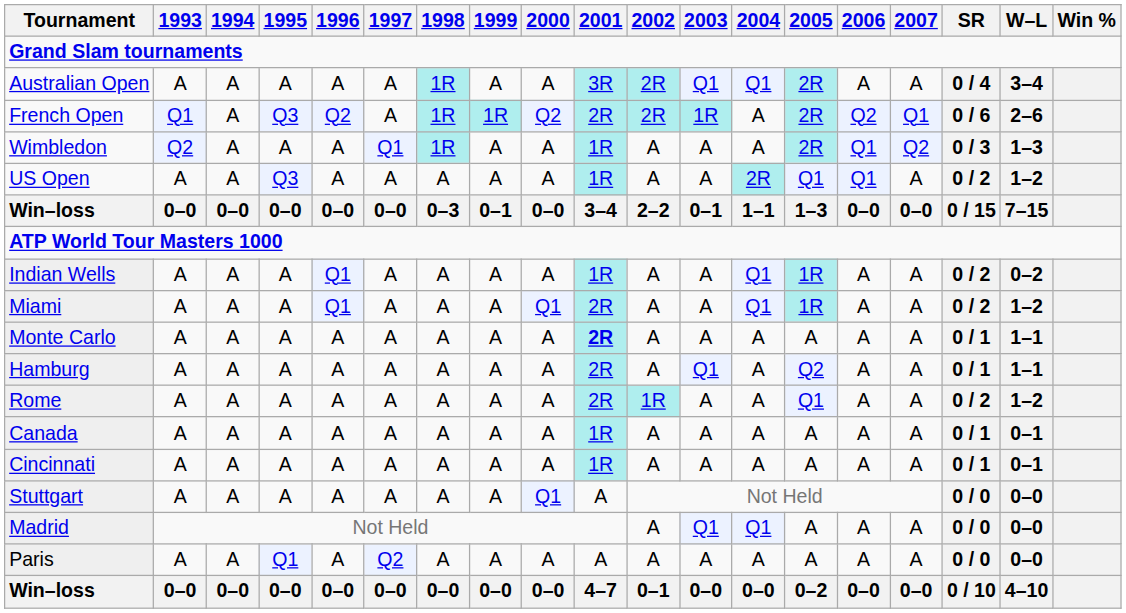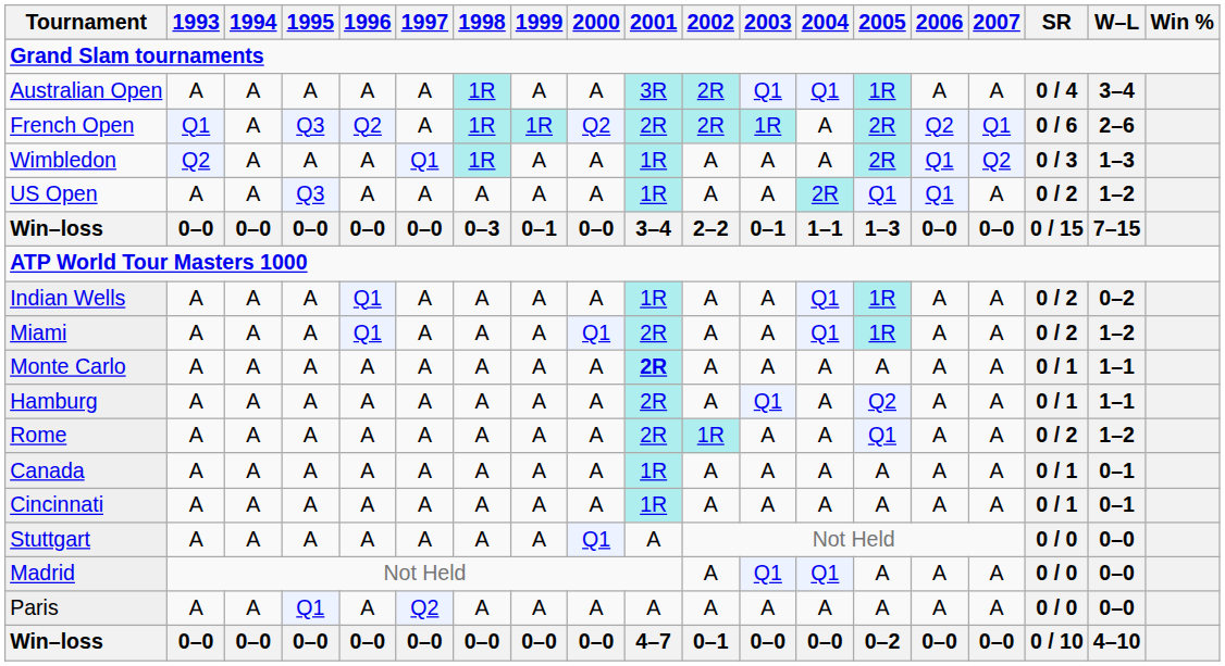 <table class=wikitable style=text-align:center;font-size:97%>
 <tr>
 <th>Tournament</th>
 <th><a href='#'>1993</a></th>
 <th><a href='#'>1994</a></th>
 <th><a href='#'>1995</a></th>
 <th><a href='#'>1996</a></th>
 <th><a href='#'>1997</a></th>
 <th><a href='#'>1998</a></th>
 <th><a href='#'>1999</a></th>
 <th><a href='#'>2000</a></th>
 <th><a href='#'>2001</a></th>
 <th><a href='#'>2002</a></th>
 <th><a href='#'>2003</a></th>
 <th><a href='#'>2004</a></th>
 <th><a href='#'>2005</a></th>
 <th><a href='#'>2006</a></th>
 <th><a href='#'>2007</a></th>
 <th>SR</th>
 <th>W–L</th>
 <th>Win %</th>
 </tr>
 <tr>
 <td colspan=20 align=left><a href='#'><strong>Grand Slam tournaments</strong></a></td>
 </tr>
 <tr>
 <td align=left><a href='#'>Australian Open</a></td>
 <td>A</td>
 <td>A</td>
 <td>A</td>
 <td>A</td>
 <td>A</td>
 <td style=background:#afeeee><a href='#'>1R</a></td>
 <td>A</td>
 <td>A</td>
 <td style=background:#afeeee><a href='#'>3R</a></td>
 <td style=background:#afeeee><a href='#'>2R</a></td>
 <td style=background:#ecf2ff><a href='#'>Q1</a></td>
 <td style=background:#ecf2ff><a href='#'>Q1</a></td>
-<td style=background:#afeeee><a href='#'>2R</a></td>
+<td style=background:#afeeee><a href='#'>1R</a></td>
 <td>A</td>
 <td>A</td>
 <th>0 / 4</th>
 <th>3–4</th>
 <th></th>
 </tr>
 <tr>
 <td align=left><a href='#'>French Open</a></td>
 <td style=background:#ecf2ff><a href='#'>Q1</a></td>
 <td>A</td>
 <td style=background:#ecf2ff><a href='#'>Q3</a></td>
 <td style=background:#ecf2ff><a href='#'>Q2</a></td>
 <td>A</td>
 <td style=background:#afeeee><a href='#'>1R</a></td>
 <td style=background:#afeeee><a href='#'>1R</a></td>
 <td style=background:#ecf2ff><a href='#'>Q2</a></td>
 <td style=background:#afeeee><a href='#'>2R</a></td>
 <td style=background:#afeeee><a href='#'>2R</a></td>
 <td style=background:#afeeee><a href='#'>1R</a></td>
 <td>A</td>
 <td style=background:#afeeee><a href='#'>2R</a></td>
 <td style=background:#ecf2ff><a href='#'>Q2</a></td>
 <td style=background:#ecf2ff><a href='#'>Q1</a></td>
 <th>0 / 6</th>
 <th>2–6</th>
 <th></th>
 </tr>
 <tr>
 <td align=left><a href='#'>Wimbledon</a></td>
 <td style=background:#ecf2ff><a href='#'>Q2</a></td>
 <td>A</td>
 <td>A</td>
 <td>A</td>
 <td style=background:#ecf2ff><a href='#'>Q1</a></td>
 <td style=background:#afeeee><a href='#'>1R</a></td>
 <td>A</td>
 <td>A</td>
 <td style=background:#afeeee><a href='#'>1R</a></td>
 <td>A</td>
 <td>A</td>
 <td>A</td>
 <td style=background:#afeeee><a href='#'>2R</a></td>
 <td style=background:#ecf2ff><a href='#'>Q1</a></td>
 <td style=background:#ecf2ff><a href='#'>Q2</a></td>
 <th>0 / 3</th>
 <th>1–3</th>
 <th></th>
 </tr>
 <tr>
 <td align=left><a href='#'>US Open</a></td>
 <td>A</td>
 <td>A</td>
 <td style=background:#ecf2ff><a href='#'>Q3</a></td>
 <td>A</td>
 <td>A</td>
 <td>A</td>
 <td>A</td>
 <td>A</td>
 <td style=background:#afeeee><a href='#'>1R</a></td>
 <td>A</td>
 <td>A</td>
 <td style=background:#afeeee><a href='#'>2R</a></td>
 <td style=background:#ecf2ff><a href='#'>Q1</a></td>
 <td style=background:#ecf2ff><a href='#'>Q1</a></td>
 <td>A</td>
 <th>0 / 2</th>
 <th>1–2</th>
 <th></th>
 </tr>
 <tr>
 <th style=text-align:left>Win–loss</th>
 <th>0–0</th>
 <th>0–0</th>
 <th>0–0</th>
 <th>0–0</th>
 <th>0–0</th>
 <th>0–3</th>
 <th>0–1</th>
 <th>0–0</th>
 <th>3–4</th>
 <th>2–2</th>
 <th>0–1</th>
 <th>1–1</th>
 <th>1–3</th>
 <th>0–0</th>
 <th>0–0</th>
 <th>0 / 15</th>
 <th>7–15</th>
 <th></th>
 </tr>
 <tr>
 <td colspan=20 align=left><strong><a href='#'>ATP World Tour Masters 1000</a></strong></td>
 </tr>
 <tr>
 <td bgcolor=efefef align=left><a href='#'>Indian Wells</a></td>
 <td>A</td>
 <td>A</td>
 <td>A</td>
 <td bgcolor=ecf2ff><a href='#'>Q1</a></td>
 <td>A</td>
 <td>A</td>
 <td>A</td>
 <td>A</td>
 <td bgcolor=afeeee><a href='#'>1R</a></td>
 <td>A</td>
 <td>A</td>
 <td bgcolor=ecf2ff><a href='#'>Q1</a></td>
 <td bgcolor=afeeee><a href='#'>1R</a></td>
 <td>A</td>
 <td>A</td>
 <th>0 / 2</th>
 <th>0–2</th>
 <th></th>
 </tr>
 <tr>
 <td bgcolor=efefef align=left><a href='#'>Miami</a></td>
 <td>A</td>
 <td>A</td>
 <td>A</td>
 <td bgcolor=ecf2ff><a href='#'>Q1</a></td>
 <td>A</td>
 <td>A</td>
 <td>A</td>
 <td bgcolor=ecf2ff><a href='#'>Q1</a></td>
 <td bgcolor=afeeee><a href='#'>2R</a></td>
 <td>A</td>
 <td>A</td>
 <td bgcolor=ecf2ff><a href='#'>Q1</a></td>
 <td bgcolor=afeeee><a href='#'>1R</a></td>
 <td>A</td>
 <td>A</td>
 <th>0 / 2</th>
 <th>1–2</th>
 <th></th>
 </tr>
 <tr>
 <td bgcolor=efefef align=left><a href='#'>Monte Carlo</a></td>
 <td>A</td>
 <td>A</td>
 <td>A</td>
 <td>A</td>
 <td>A</td>
 <td>A</td>
 <td>A</td>
 <td>A</td>
 <td bgcolor=afeeee><strong><a href='#'>2R</a></strong></td>
 <td>A</td>
 <td>A</td>
 <td>A</td>
 <td>A</td>
 <td>A</td>
 <td>A</td>
 <th>0 / 1</th>
 <th>1–1</th>
 <th></th>
 </tr>
 <tr>
 <td bgcolor=efefef align=left><a href='#'>Hamburg</a></td>
 <td>A</td>
 <td>A</td>
 <td>A</td>
 <td>A</td>
 <td>A</td>
 <td>A</td>
 <td>A</td>
 <td>A</td>
 <td bgcolor=afeeee><a href='#'>2R</a></td>
 <td>A</td>
 <td bgcolor=ecf2ff><a href='#'>Q1</a></td>
 <td>A</td>
 <td bgcolor=ecf2ff><a href='#'>Q2</a></td>
 <td>A</td>
 <td>A</td>
 <th>0 / 1</th>
 <th>1–1</th>
 <th></th>
 </tr>
 <tr>
 <td bgcolor=efefef align=left><a href='#'>Rome</a></td>
 <td>A</td>
 <td>A</td>
 <td>A</td>
 <td>A</td>
 <td>A</td>
 <td>A</td>
 <td>A</td>
 <td>A</td>
 <td bgcolor=afeeee><a href='#'>2R</a></td>
 <td bgcolor=afeeee><a href='#'>1R</a></td>
 <td>A</td>
 <td>A</td>
 <td bgcolor=ecf2ff><a href='#'>Q1</a></td>
 <td>A</td>
 <td>A</td>
 <th>0 / 2</th>
 <th>1–2</th>
 <th></th>
 </tr>
 <tr>
 <td bgcolor=efefef align=left><a href='#'>Canada</a></td>
 <td>A</td>
 <td>A</td>
 <td>A</td>
 <td>A</td>
 <td>A</td>
 <td>A</td>
 <td>A</td>
 <td>A</td>
 <td bgcolor=afeeee><a href='#'>1R</a></td>
 <td>A</td>
 <td>A</td>
 <td>A</td>
 <td>A</td>
 <td>A</td>
 <td>A</td>
 <th>0 / 1</th>
 <th>0–1</th>
 <th></th>
 </tr>
 <tr>
 <td bgcolor=efefef align=left><a href='#'>Cincinnati</a></td>
 <td>A</td>
 <td>A</td>
 <td>A</td>
 <td>A</td>
 <td>A</td>
 <td>A</td>
 <td>A</td>
 <td>A</td>
 <td bgcolor=afeeee><a href='#'>1R</a></td>
 <td>A</td>
 <td>A</td>
 <td>A</td>
 <td>A</td>
 <td>A</td>
 <td>A</td>
 <th>0 / 1</th>
 <th>0–1</th>
 <th></th>
 </tr>
 <tr>
 <td bgcolor=efefef align=left><a href='#'>Stuttgart</a></td>
 <td>A</td>
 <td>A</td>
 <td>A</td>
 <td>A</td>
 <td>A</td>
 <td>A</td>
 <td>A</td>
 <td bgcolor=ecf2ff><a href='#'>Q1</a></td>
 <td>A</td>
 <td colspan=6 style=color:#767676>Not Held</td>
 <th>0 / 0</th>
 <th>0–0</th>
 <th></th>
 </tr>
 <tr>
 <td bgcolor=efefef align=left><a href='#'>Madrid</a></td>
 <td colspan=9 style=color:#767676>Not Held</td>
 <td>A</td>
 <td bgcolor=ecf2ff><a href='#'>Q1</a></td>
 <td bgcolor=ecf2ff><a href='#'>Q1</a></td>
 <td>A</td>
 <td>A</td>
 <td>A</td>
 <th>0 / 0</th>
 <th>0–0</th>
 <th></th>
 </tr>
 <tr>
 <td bgcolor=efefef align=left>Paris</td>
 <td>A</td>
 <td>A</td>
 <td bgcolor=ecf2ff><a href='#'>Q1</a></td>
 <td>A</td>
 <td bgcolor=ecf2ff><a href='#'>Q2</a></td>
 <td>A</td>
 <td>A</td>
 <td>A</td>
 <td>A</td>
 <td>A</td>
 <td>A</td>
 <td>A</td>
 <td>A</td>
 <td>A</td>
 <td>A</td>
 <th>0 / 0</th>
 <th>0–0</th>
 <th></th>
 </tr>
 <tr>
 <th style=text-align:left>Win–loss</th>
 <th>0–0</th>
 <th>0–0</th>
 <th>0–0</th>
 <th>0–0</th>
 <th>0–0</th>
 <th>0–0</th>
 <th>0–0</th>
 <th>0–0</th>
 <th>4–7</th>
 <th>0–1</th>
 <th>0–0</th>
 <th>0–0</th>
 <th>0–2</th>
 <th>0–0</th>
 <th>0–0</th>
 <th>0 / 10</th>
 <th>4–10</th>
 <th></th>
 </tr>
 </table>
